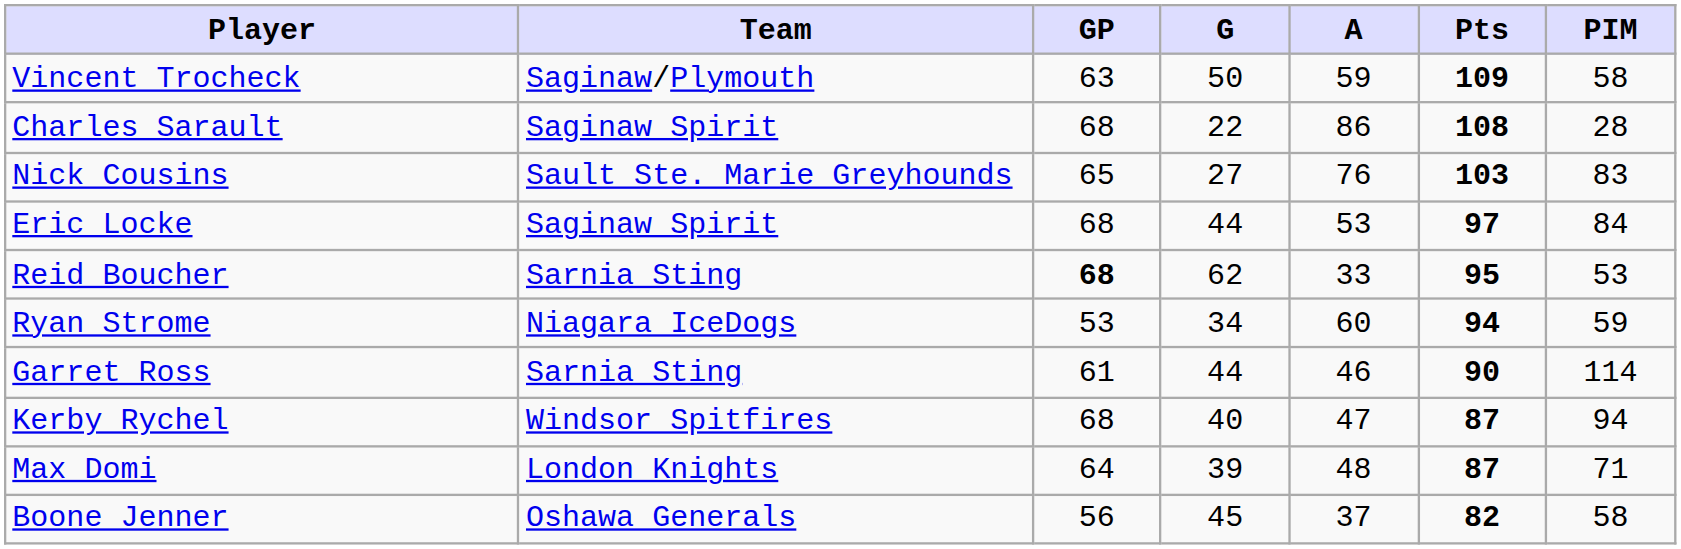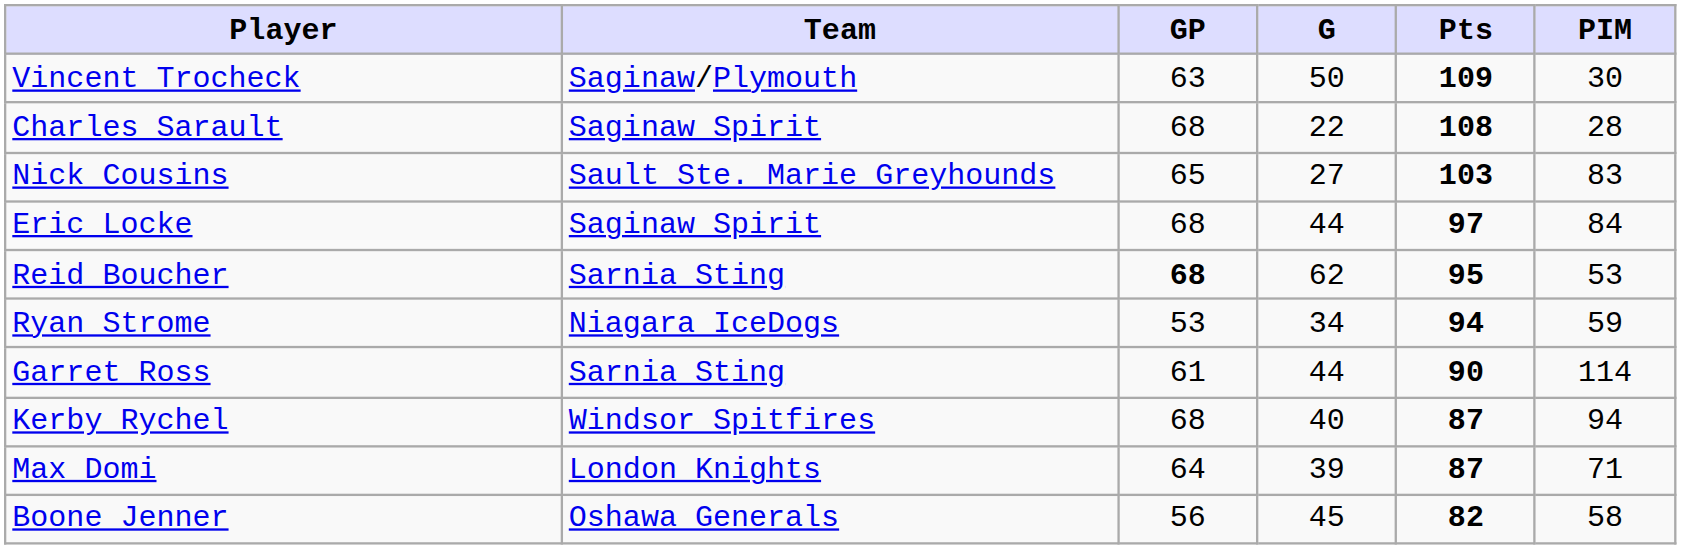 <table class="wikitable" style="text-align:center">
 <tr>
 <th style="background:#ddf; width:30%;">Player</th>
 <th style="background:#ddf; width:30%;">Team</th>
 <th style="background:#ddf; width:7.5%;">GP</th>
 <th style="background:#ddf; width:7.5%;">G</th>
-<th style="background:#ddf; width:7.5%;">A</th>
 <th style="background:#ddf; width:7.5%;">Pts</th>
 <th style="background:#ddf; width:7.5%;">PIM</th>
 </tr>
 <tr>
 <td align=left><a href='#'>Vincent Trocheck</a></td>
 <td align=left><a href='#'>Saginaw</a>/<a href='#'>Plymouth</a></td>
 <td>63</td>
 <td>50</td>
-<td>59</td>
 <td><strong>109</strong></td>
-<td>58</td>
+<td>30</td>
 </tr>
 <tr>
 <td align=left><a href='#'>Charles Sarault</a></td>
 <td align=left><a href='#'>Saginaw Spirit</a></td>
 <td>68</td>
 <td>22</td>
-<td>86</td>
 <td><strong>108</strong></td>
 <td>28</td>
 </tr>
 <tr>
 <td align=left><a href='#'>Nick Cousins</a></td>
 <td align=left><a href='#'>Sault Ste. Marie Greyhounds</a></td>
 <td>65</td>
 <td>27</td>
-<td>76</td>
 <td><strong>103</strong></td>
 <td>83</td>
 </tr>
 <tr>
 <td align=left><a href='#'>Eric Locke</a></td>
 <td align=left><a href='#'>Saginaw Spirit</a></td>
 <td>68</td>
 <td>44</td>
-<td>53</td>
 <td><strong>97</strong></td>
 <td>84</td>
 </tr>
 <tr>
 <td align=left><a href='#'>Reid Boucher</a></td>
 <td align=left><a href='#'>Sarnia Sting</a></td>
 <td><strong>68</strong></td>
 <td>62</td>
-<td>33</td>
 <td><strong>95</strong></td>
 <td>53</td>
 </tr>
 <tr>
 <td align=left><a href='#'>Ryan Strome</a></td>
 <td align=left><a href='#'>Niagara IceDogs</a></td>
 <td>53</td>
 <td>34</td>
-<td>60</td>
 <td><strong>94</strong></td>
 <td>59</td>
 </tr>
 <tr>
 <td align=left><a href='#'>Garret Ross</a></td>
 <td align=left><a href='#'>Sarnia Sting</a></td>
 <td>61</td>
 <td>44</td>
-<td>46</td>
 <td><strong>90</strong></td>
 <td>114</td>
 </tr>
 <tr>
 <td align=left><a href='#'>Kerby Rychel</a></td>
 <td align=left><a href='#'>Windsor Spitfires</a></td>
 <td>68</td>
 <td>40</td>
-<td>47</td>
 <td><strong>87</strong></td>
 <td>94</td>
 </tr>
 <tr>
 <td align=left><a href='#'>Max Domi</a></td>
 <td align=left><a href='#'>London Knights</a></td>
 <td>64</td>
 <td>39</td>
-<td>48</td>
 <td><strong>87</strong></td>
 <td>71</td>
 </tr>
 <tr>
 <td align=left><a href='#'>Boone Jenner</a></td>
 <td align=left><a href='#'>Oshawa Generals</a></td>
 <td>56</td>
 <td>45</td>
-<td>37</td>
 <td><strong>82</strong></td>
 <td>58</td>
 </tr>
 </table>
